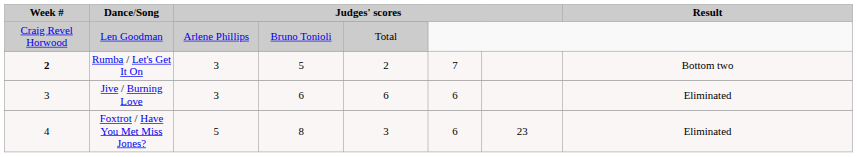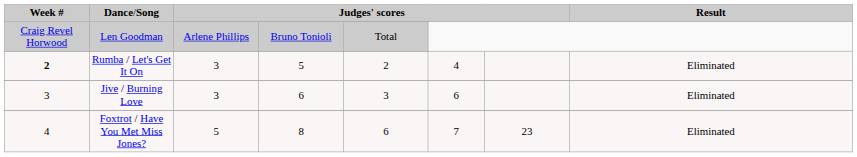 <table class="wikitable" align="center">
 <tr>
 <td rowspan="2" bgcolor="CCCCCC" align="Center"><strong>Week #</strong></td>
 <td rowspan="2" bgcolor="CCCCCC" align="Center"><strong>Dance</strong>/<strong>Song</strong></td>
 <td colspan="5" bgcolor="CCCCCC" align="Center"><strong>Judges' scores</strong></td>
 <td rowspan="2" bgcolor="CCCCCC" align="Center"><strong>Result</strong></td>
 </tr>
 <tr>
 </tr>
 <tr>
 <td bgcolor="CCCCCC" width="10%" align="center"><a href='#'>Craig Revel Horwood</a></td>
 <td bgcolor="CCCCCC" width="10%" align="center"><a href='#'>Len Goodman</a></td>
 <td bgcolor="CCCCCC" width="10%" align="center"><a href='#'>Arlene Phillips</a></td>
 <td bgcolor="CCCCCC" width="10%" align="center"><a href='#'>Bruno Tonioli</a></td>
 <td bgcolor="CCCCCC" width="10%" align="center">Total</td>
 </tr>
 <tr>
 </tr>
 <tr>
 <td align="center" bgcolor="FAF6F6"><strong>2</strong></td>
 <td align="center" bgcolor="FAF6F6"><a href='#'>Rumba</a> / <a href='#'>Let's Get It On</a></td>
 <td align="center" bgcolor="FAF6F6">3</td>
 <td align="center" bgcolor="FAF6F6">5</td>
 <td align="center" bgcolor="FAF6F6">2</td>
-<td align="center" bgcolor="FAF6F6">7</td>
+<td align="center" bgcolor="FAF6F6">4</td>
 <td align="center" bgcolor="FAF6F6"></td>
-<td align="center" bgcolor="FAF6F6">Bottom two</td>
+<td align="center" bgcolor="FAF6F6">Eliminated</td>
 </tr>
 <tr>
 </tr>
 <tr>
 <td align="center" bgcolor="FAF6F6">3</td>
 <td align="center" bgcolor="FAF6F6"><a href='#'>Jive</a> / <a href='#'>Burning Love</a></td>
 <td align="center" bgcolor="FAF6F6">3</td>
 <td align="center" bgcolor="FAF6F6">6</td>
-<td align="center" bgcolor="FAF6F6">6</td>
+<td align="center" bgcolor="FAF6F6">3</td>
 <td align="center" bgcolor="FAF6F6">6</td>
 <td align="center" bgcolor="FAF6F6"></td>
 <td align="center" bgcolor="FAF6F6">Eliminated</td>
 </tr>
 <tr>
 </tr>
 <tr>
 <td align="center" bgcolor="FAF6F6">4</td>
 <td align="center" bgcolor="FAF6F6"><a href='#'>Foxtrot</a> / <a href='#'>Have You Met Miss Jones?</a></td>
 <td align="center" bgcolor="FAF6F6">5</td>
 <td align="center" bgcolor="FAF6F6">8</td>
-<td align="center" bgcolor="FAF6F6">3</td>
 <td align="center" bgcolor="FAF6F6">6</td>
+<td align="center" bgcolor="FAF6F6">7</td>
 <td align="center" bgcolor="FAF6F6">23</td>
 <td align="center" bgcolor="FAF6F6">Eliminated</td>
 </tr>
 </table>
